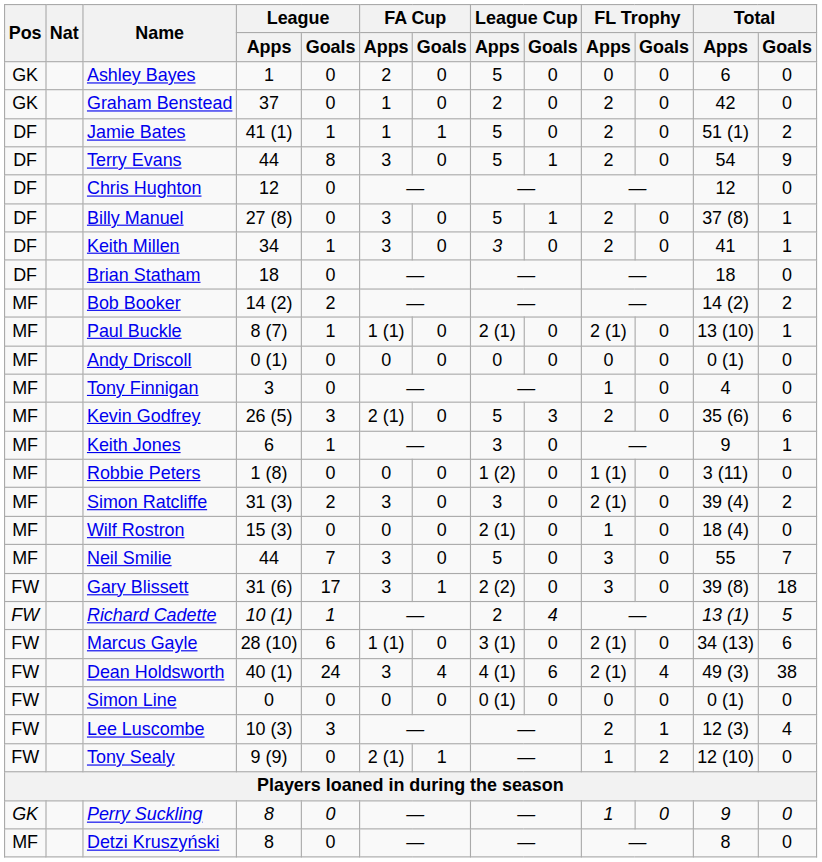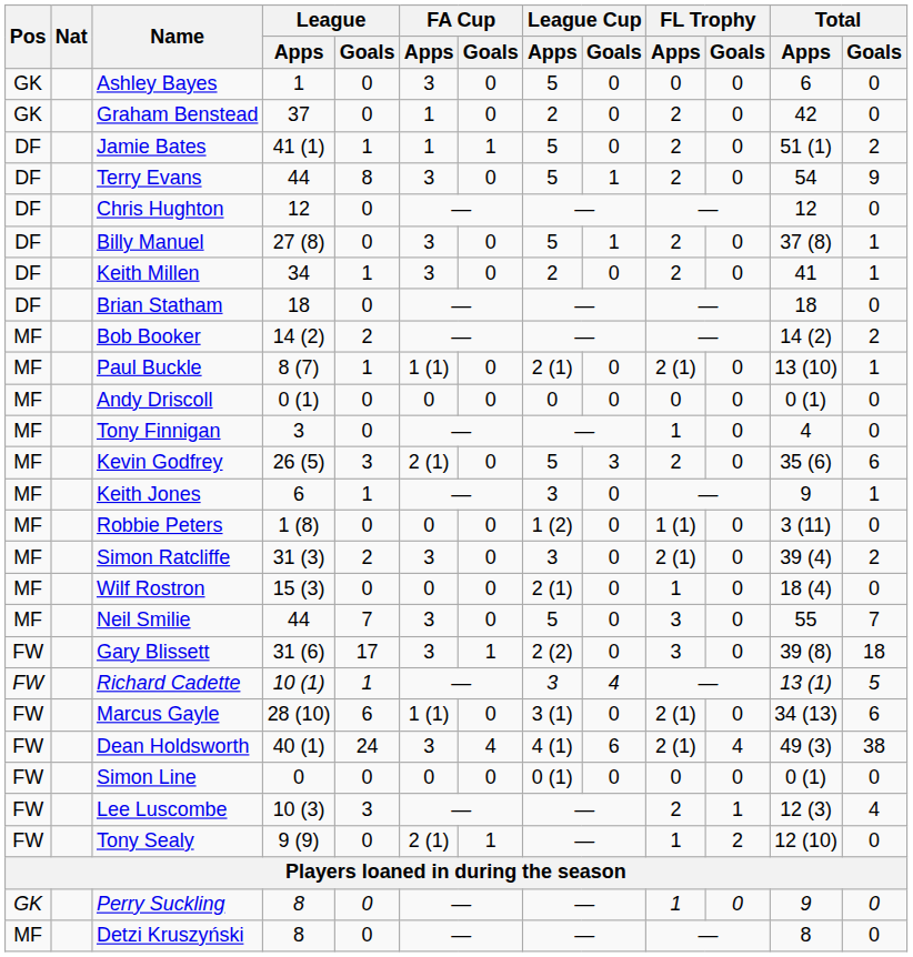 <table class="wikitable" style="text-align:center">
 <tr>
 <th rowspan="2">Pos</th>
 <th rowspan="2">Nat</th>
 <th rowspan="2">Name</th>
 <th colspan="2" style="width:85px;">League</th>
 <th colspan="2" style="width:85px;">FA Cup</th>
 <th colspan="2" style="width:85px;">League Cup</th>
 <th colspan="2" style="width:85px;">FL Trophy</th>
 <th colspan="2" style="width:85px;">Total</th>
 </tr>
 <tr>
 <th>Apps</th>
 <th>Goals</th>
 <th>Apps</th>
 <th>Goals</th>
 <th>Apps</th>
 <th>Goals</th>
 <th>Apps</th>
 <th>Goals</th>
 <th>Apps</th>
 <th>Goals</th>
 </tr>
 <tr>
 <td>GK</td>
 <td></td>
 <td style="text-align:left;"><a href='#'>Ashley Bayes</a></td>
 <td>1</td>
 <td>0</td>
-<td>2</td>
+<td>3</td>
 <td>0</td>
 <td>5</td>
 <td>0</td>
 <td>0</td>
 <td>0</td>
 <td>6</td>
 <td>0</td>
 </tr>
 <tr>
 <td>GK</td>
 <td></td>
 <td style="text-align:left;"><a href='#'>Graham Benstead</a></td>
 <td>37</td>
 <td>0</td>
 <td>1</td>
 <td>0</td>
 <td>2</td>
 <td>0</td>
 <td>2</td>
 <td>0</td>
 <td>42</td>
 <td>0</td>
 </tr>
 <tr>
 <td>DF</td>
 <td></td>
 <td style="text-align:left;"><a href='#'>Jamie Bates</a></td>
 <td>41 (1)</td>
 <td>1</td>
 <td>1</td>
 <td>1</td>
 <td>5</td>
 <td>0</td>
 <td>2</td>
 <td>0</td>
 <td>51 (1)</td>
 <td>2</td>
 </tr>
 <tr>
 <td>DF</td>
 <td></td>
 <td style="text-align:left;"><a href='#'>Terry Evans</a></td>
 <td>44</td>
 <td>8</td>
 <td>3</td>
 <td>0</td>
 <td>5</td>
 <td>1</td>
 <td>2</td>
 <td>0</td>
 <td>54</td>
 <td>9</td>
 </tr>
 <tr>
 <td>DF</td>
 <td></td>
 <td style="text-align:left;"><a href='#'>Chris Hughton</a></td>
 <td>12</td>
 <td>0</td>
 <td colspan="2"><em>—</em></td>
 <td colspan="2"><em>—</em></td>
 <td colspan="2"><em>—</em></td>
 <td>12</td>
 <td>0</td>
 </tr>
 <tr>
 <td>DF</td>
 <td></td>
 <td style="text-align:left;"><a href='#'>Billy Manuel</a></td>
 <td>27 (8)</td>
 <td>0</td>
 <td>3</td>
 <td>0</td>
 <td>5</td>
 <td>1</td>
 <td>2</td>
 <td>0</td>
 <td>37 (8)</td>
 <td>1</td>
 </tr>
 <tr>
 <td>DF</td>
 <td></td>
 <td style="text-align:left;"><a href='#'>Keith Millen</a></td>
 <td>34</td>
 <td>1</td>
 <td>3</td>
 <td>0</td>
-<td><em>3</em></td>
+<td>2</td>
 <td>0</td>
 <td>2</td>
 <td>0</td>
 <td>41</td>
 <td>1</td>
 </tr>
 <tr>
 <td>DF</td>
 <td></td>
 <td style="text-align:left;"><a href='#'>Brian Statham</a></td>
 <td>18</td>
 <td>0</td>
 <td colspan="2"><em>—</em></td>
 <td colspan="2"><em>—</em></td>
 <td colspan="2"><em>—</em></td>
 <td>18</td>
 <td>0</td>
 </tr>
 <tr>
 <td>MF</td>
 <td></td>
 <td style="text-align:left;"><a href='#'>Bob Booker</a></td>
 <td>14 (2)</td>
 <td>2</td>
 <td colspan="2"><em>—</em></td>
 <td colspan="2"><em>—</em></td>
 <td colspan="2"><em>—</em></td>
 <td>14 (2)</td>
 <td>2</td>
 </tr>
 <tr>
 <td>MF</td>
 <td></td>
 <td style="text-align:left;"><a href='#'>Paul Buckle</a></td>
 <td>8 (7)</td>
 <td>1</td>
 <td>1 (1)</td>
 <td>0</td>
 <td>2 (1)</td>
 <td>0</td>
 <td>2 (1)</td>
 <td>0</td>
 <td>13 (10)</td>
 <td>1</td>
 </tr>
 <tr>
 <td>MF</td>
 <td></td>
 <td style="text-align:left;"><a href='#'>Andy Driscoll</a></td>
 <td>0 (1)</td>
 <td>0</td>
 <td>0</td>
 <td>0</td>
 <td>0</td>
 <td>0</td>
 <td>0</td>
 <td>0</td>
 <td>0 (1)</td>
 <td>0</td>
 </tr>
 <tr>
 <td>MF</td>
 <td></td>
 <td style="text-align:left;"><a href='#'>Tony Finnigan</a></td>
 <td>3</td>
 <td>0</td>
 <td colspan="2"><em>—</em></td>
 <td colspan="2"><em>—</em></td>
 <td>1</td>
 <td>0</td>
 <td>4</td>
 <td>0</td>
 </tr>
 <tr>
 <td>MF</td>
 <td></td>
 <td style="text-align:left;"><a href='#'>Kevin Godfrey</a></td>
 <td>26 (5)</td>
 <td>3</td>
 <td>2 (1)</td>
 <td>0</td>
 <td>5</td>
 <td>3</td>
 <td>2</td>
 <td>0</td>
 <td>35 (6)</td>
 <td>6</td>
 </tr>
 <tr>
 <td>MF</td>
 <td></td>
 <td style="text-align:left;"><a href='#'>Keith Jones</a></td>
 <td>6</td>
 <td>1</td>
 <td colspan="2"><em>—</em></td>
 <td>3</td>
 <td>0</td>
 <td colspan="2"><em>—</em></td>
 <td>9</td>
 <td>1</td>
 </tr>
 <tr>
 <td>MF</td>
 <td><em></em></td>
 <td style="text-align:left;"><a href='#'>Robbie Peters</a></td>
 <td>1 (8)</td>
 <td>0</td>
 <td>0</td>
 <td>0</td>
 <td>1 (2)</td>
 <td>0</td>
 <td>1 (1)</td>
 <td>0</td>
 <td>3 (11)</td>
 <td>0</td>
 </tr>
 <tr>
 <td>MF</td>
 <td></td>
 <td style="text-align:left;"><a href='#'>Simon Ratcliffe</a></td>
 <td>31 (3)</td>
 <td>2</td>
 <td>3</td>
 <td>0</td>
 <td>3</td>
 <td>0</td>
 <td>2 (1)</td>
 <td>0</td>
 <td>39 (4)</td>
 <td>2</td>
 </tr>
 <tr>
 <td>MF</td>
 <td></td>
 <td style="text-align:left;"><a href='#'>Wilf Rostron</a></td>
 <td>15 (3)</td>
 <td>0</td>
 <td>0</td>
 <td>0</td>
 <td>2 (1)</td>
 <td>0</td>
 <td>1</td>
 <td>0</td>
 <td>18 (4)</td>
 <td>0</td>
 </tr>
 <tr>
 <td>MF</td>
 <td></td>
 <td style="text-align:left;"><a href='#'>Neil Smilie</a></td>
 <td>44</td>
 <td>7</td>
 <td>3</td>
 <td>0</td>
 <td>5</td>
 <td>0</td>
 <td>3</td>
 <td>0</td>
 <td>55</td>
 <td>7</td>
 </tr>
 <tr>
 <td>FW</td>
 <td></td>
 <td style="text-align:left;"><a href='#'>Gary Blissett</a></td>
 <td>31 (6)</td>
 <td>17</td>
 <td>3</td>
 <td>1</td>
 <td>2 (2)</td>
 <td>0</td>
 <td>3</td>
 <td>0</td>
 <td>39 (8)</td>
 <td>18</td>
 </tr>
 <tr>
 <td><em>FW</em></td>
 <td><em></em></td>
 <td style="text-align:left;"><em><a href='#'>Richard Cadette</a></em></td>
 <td><em>10 (1)</em></td>
 <td><em>1</em></td>
 <td colspan="2"><em>—</em></td>
-<td>2</td>
+<td><em>3</em></td>
 <td><em>4</em></td>
 <td colspan="2"><em>—</em></td>
 <td><em>13 (1)</em></td>
 <td><em>5</em></td>
 </tr>
 <tr>
 <td>FW</td>
 <td></td>
 <td style="text-align:left;"><a href='#'>Marcus Gayle</a></td>
 <td>28 (10)</td>
 <td>6</td>
 <td>1 (1)</td>
 <td>0</td>
 <td>3 (1)</td>
 <td>0</td>
 <td>2 (1)</td>
 <td>0</td>
 <td>34 (13)</td>
 <td>6</td>
 </tr>
 <tr>
 <td>FW</td>
 <td></td>
 <td style="text-align:left;"><a href='#'>Dean Holdsworth</a></td>
 <td>40 (1)</td>
 <td>24</td>
 <td>3</td>
 <td>4</td>
 <td>4 (1)</td>
 <td>6</td>
 <td>2 (1)</td>
 <td>4</td>
 <td>49 (3)</td>
 <td>38</td>
 </tr>
 <tr>
 <td>FW</td>
 <td></td>
 <td style="text-align:left;"><a href='#'>Simon Line</a></td>
 <td>0</td>
 <td>0</td>
 <td>0</td>
 <td>0</td>
 <td>0 (1)</td>
 <td>0</td>
 <td>0</td>
 <td>0</td>
 <td>0 (1)</td>
 <td>0</td>
 </tr>
 <tr>
 <td>FW</td>
 <td><em></em></td>
 <td style="text-align:left;"><a href='#'>Lee Luscombe</a></td>
 <td>10 (3)</td>
 <td>3</td>
 <td colspan="2"><em>—</em></td>
 <td colspan="2"><em>—</em></td>
 <td>2</td>
 <td>1</td>
 <td>12 (3)</td>
 <td>4</td>
 </tr>
 <tr>
 <td>FW</td>
 <td></td>
 <td style="text-align:left;"><a href='#'>Tony Sealy</a></td>
 <td>9 (9)</td>
 <td>0</td>
 <td>2 (1)</td>
 <td>1</td>
 <td colspan="2"><em>—</em></td>
 <td>1</td>
 <td>2</td>
 <td>12 (10)</td>
 <td>0</td>
 </tr>
 <tr>
 <th colspan="13">Players loaned in during the season</th>
 </tr>
 <tr>
 <td><em>GK</em></td>
 <td><em></em></td>
 <td style="text-align:left;"><em><a href='#'>Perry Suckling</a></em></td>
 <td><em>8</em></td>
 <td><em>0</em></td>
 <td colspan="2"><em>—</em></td>
 <td colspan="2"><em>—</em></td>
 <td><em>1</em></td>
 <td><em>0</em></td>
 <td><em>9</em></td>
 <td><em>0</em></td>
 </tr>
 <tr>
 <td>MF</td>
 <td></td>
 <td style="text-align:left;"><a href='#'>Detzi Kruszyński</a></td>
 <td>8</td>
 <td>0</td>
 <td colspan="2"><em>—</em></td>
 <td colspan="2"><em>—</em></td>
 <td colspan="2"><em>—</em></td>
 <td>8</td>
 <td>0</td>
 </tr>
 </table>
